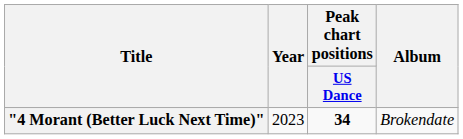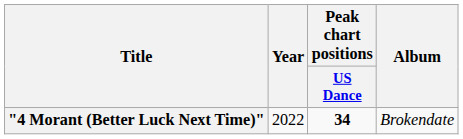 <table class="wikitable plainrowheaders" style="text-align:center;">
 <tr>
 <th scope="col" rowspan="2">Title</th>
 <th scope="col" rowspan="2">Year</th>
 <th scope="col" colspan="1">Peak chart positions</th>
 <th scope="col" rowspan="2">Album</th>
 </tr>
 <tr>
 <th scope="col" style="width:3em;font-size:90%;"><a href='#'>US<br>Dance</a><br></th>
 </tr>
 <tr>
 <th scope="row">"4 Morant (Better Luck Next Time)"</th>
-<td>2023</td>
+<td>2022</td>
 <td><strong>34</strong></td>
 <td><em>Brokendate</em></td>
 </tr>
 </table>
